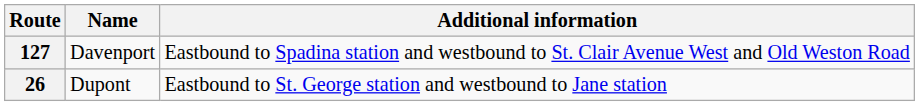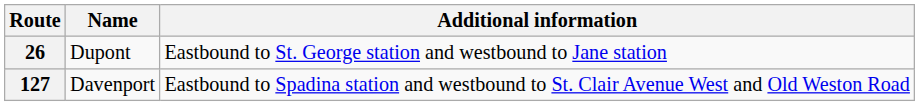 <table class="wikitable">
 <tr>
 <th>Route</th>
 <th>Name</th>
 <th>Additional information</th>
 </tr>
 <tr>
+<th>26</th>
+<td>Dupont</td>
+<td>Eastbound to <a href='#'>St. George station</a> and westbound to <a href='#'>Jane station</a></td>
+</tr>
+<tr>
 <th>127</th>
 <td>Davenport</td>
 <td>Eastbound to <a href='#'>Spadina station</a> and westbound to <a href='#'>St. Clair Avenue West</a> and <a href='#'>Old Weston Road</a></td>
 </tr>
-<tr>
-<th>26</th>
-<td>Dupont</td>
-<td>Eastbound to <a href='#'>St. George station</a> and westbound to <a href='#'>Jane station</a></td>
-</tr>
 </table>
